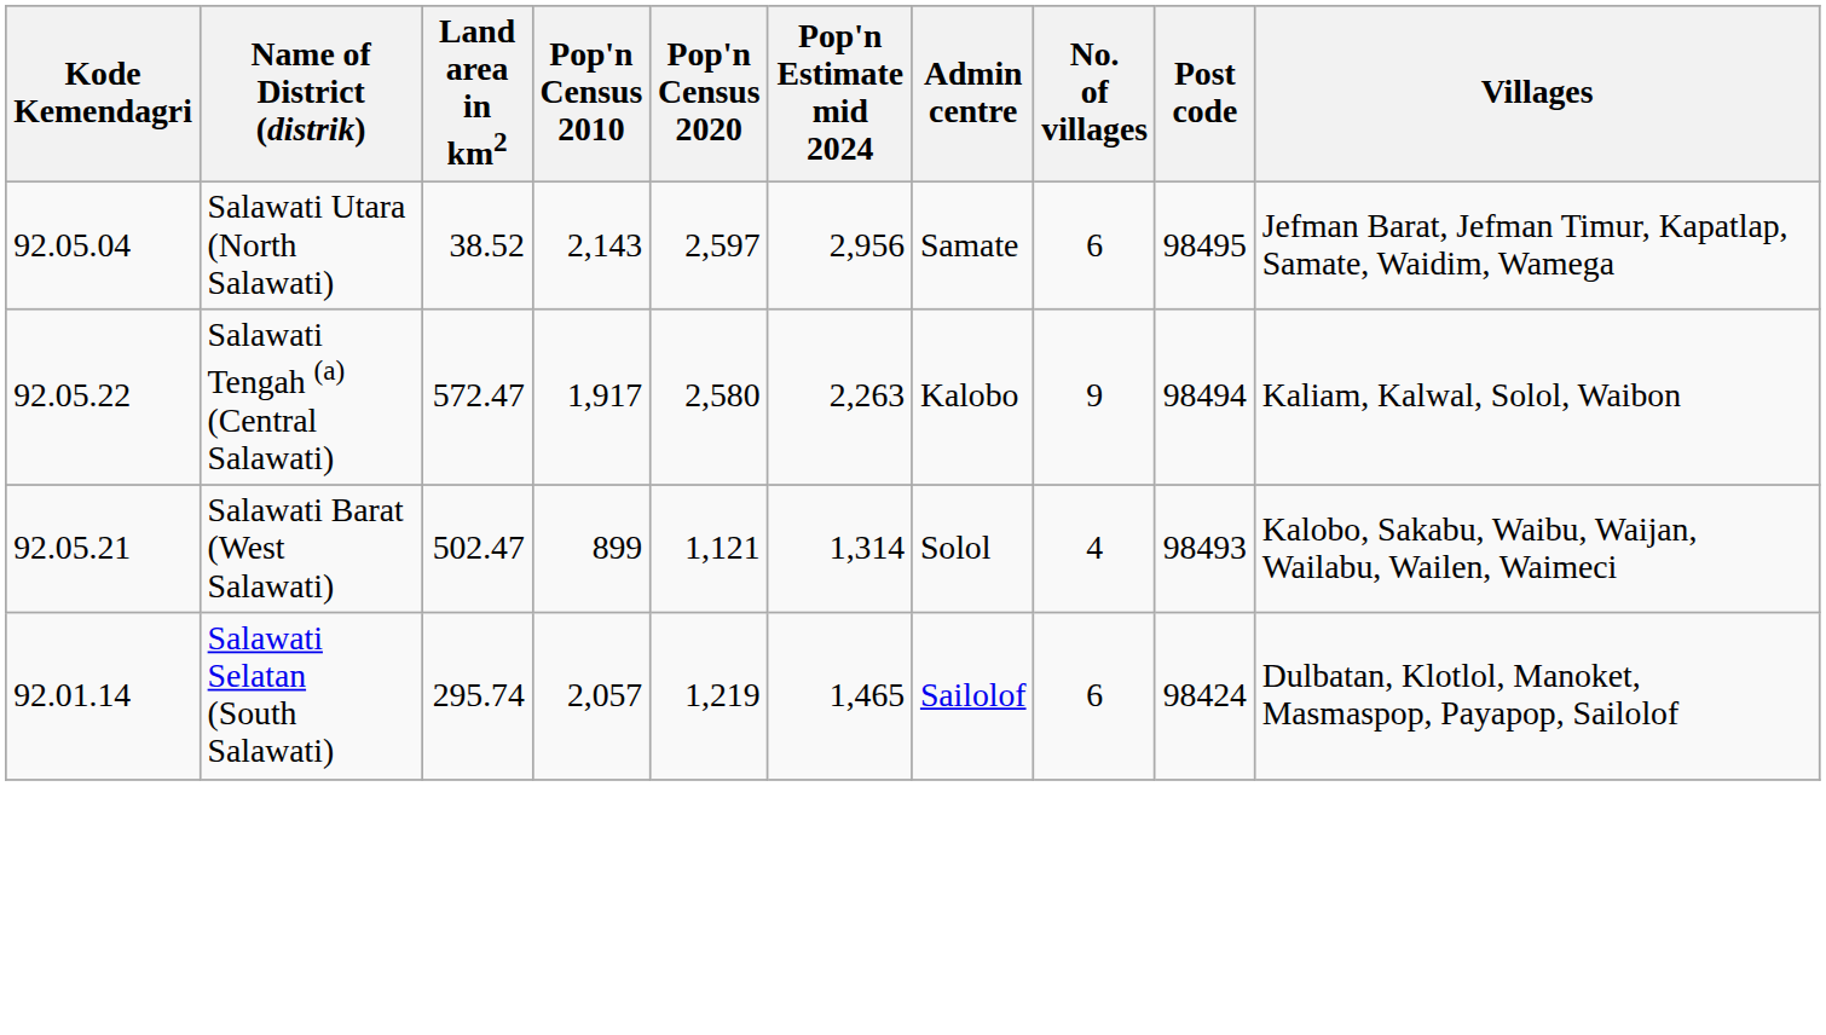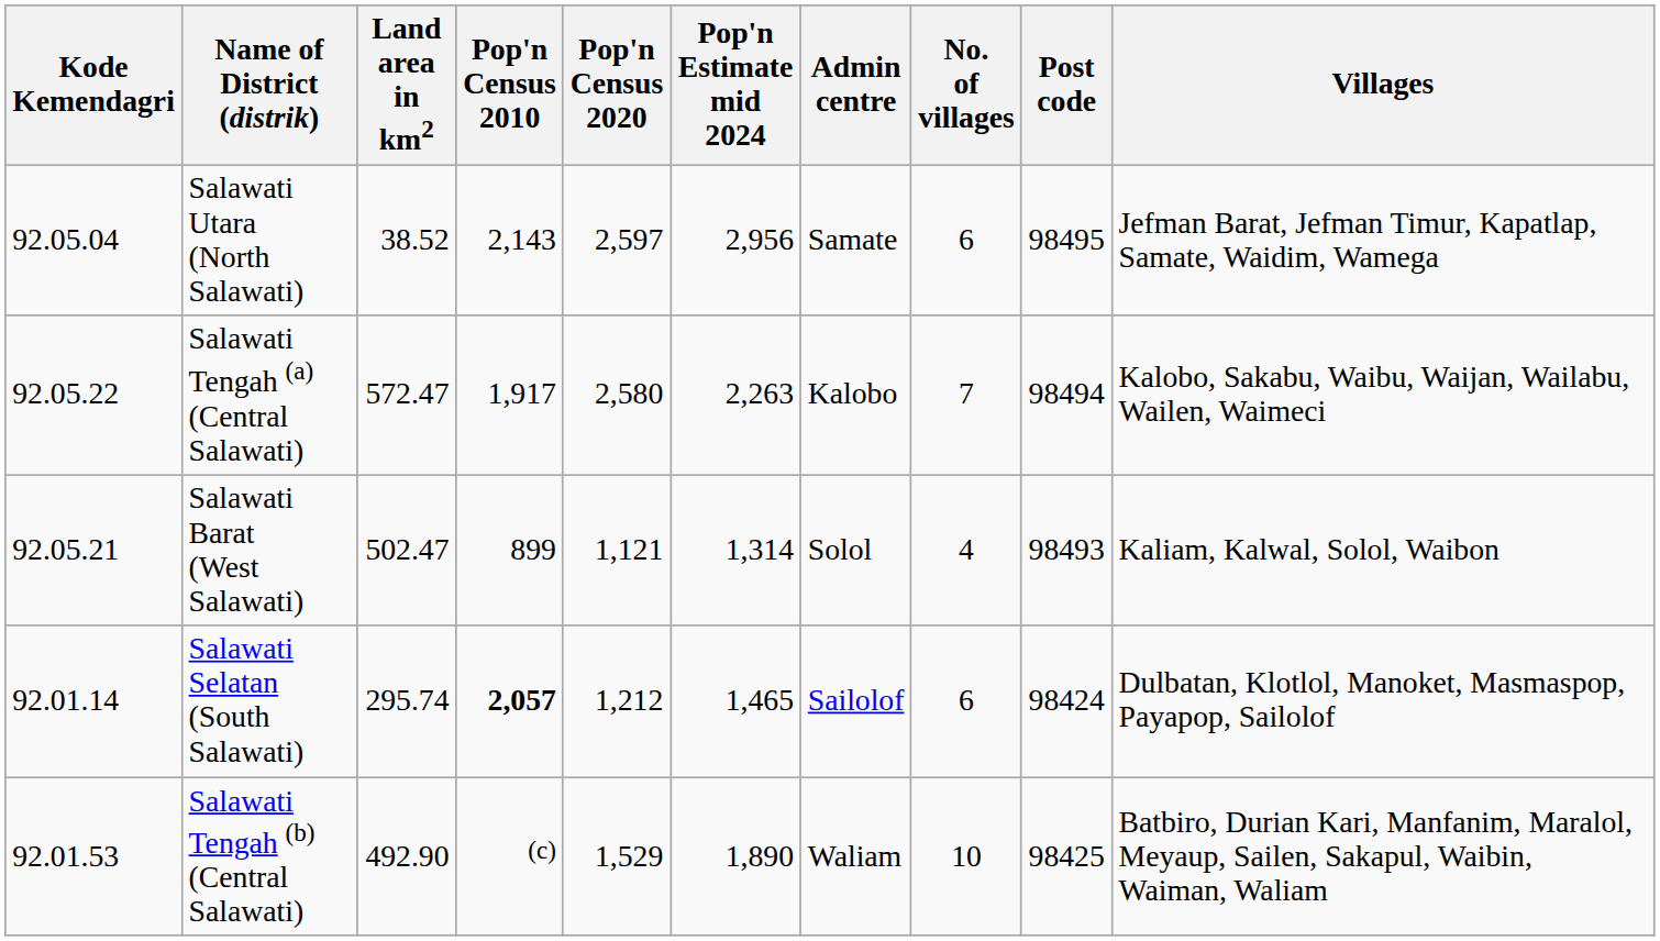 <table class="sortable wikitable">
 <tr>
 <th>Kode <br>Kemendagri</th>
 <th>Name of<br>District<br>(<em>distrik</em>)</th>
 <th>Land<br>area<br>in km<sup>2</sup></th>
 <th>Pop'n<br>Census<br>2010</th>
 <th>Pop'n<br>Census<br>2020</th>
 <th>Pop'n<br>Estimate<br>mid 2024</th>
 <th>Admin<br>centre</th>
 <th>No.<br> of<br>villages</th>
 <th>Post<br>code</th>
 <th>Villages</th>
 </tr>
 <tr>
 <td>92.05.04</td>
 <td>Salawati Utara <br>(North Salawati)</td>
 <td align="right">38.52</td>
 <td align="right">2,143</td>
 <td align="right">2,597</td>
 <td align="right">2,956</td>
 <td>Samate</td>
 <td align="center">6</td>
 <td>98495</td>
 <td>Jefman Barat, Jefman Timur, Kapatlap, <br>Samate, Waidim, Wamega</td>
 </tr>
 <tr>
 <td>92.05.22</td>
 <td>Salawati Tengah <sup>(a)</sup> <br> (Central Salawati)</td>
 <td align="right">572.47</td>
 <td align="right">1,917</td>
 <td align="right">2,580</td>
 <td align="right">2,263</td>
 <td>Kalobo</td>
-<td align="center">9</td>
+<td align="center">7</td>
 <td>98494</td>
-<td>Kaliam, Kalwal, Solol, Waibon</td>
+<td>Kalobo, Sakabu, Waibu, Waijan, Wailabu, Wailen, Waimeci</td>
 </tr>
 <tr>
 <td>92.05.21</td>
 <td>Salawati Barat <br> (West Salawati)</td>
 <td align="right">502.47</td>
 <td align="right">899</td>
 <td align="right">1,121</td>
 <td align="right">1,314</td>
 <td>Solol</td>
 <td align="center">4</td>
 <td>98493</td>
-<td>Kalobo, Sakabu, Waibu, Waijan, Wailabu, Wailen, Waimeci</td>
+<td>Kaliam, Kalwal, Solol, Waibon</td>
 </tr>
 <tr>
 <td>92.01.14</td>
 <td><a href='#'>Salawati Selatan</a> <br>(South Salawati)</td>
 <td align="right">295.74</td>
-<td align="right">2,057</td>
-<td align="right">1,219</td>
+<td align="right"><strong>2,057</strong></td>
+<td align="right">1,212</td>
 <td align="right">1,465</td>
 <td><a href='#'>Sailolof</a></td>
 <td align="center">6</td>
 <td>98424</td>
 <td>Dulbatan, Klotlol, Manoket, Masmaspop, Payapop, Sailolof</td>
 </tr>
+<tr>
+<td>92.01.53</td>
+<td><a href='#'>Salawati Tengah</a> <sup>(b)</sup><br>(Central Salawati)</td>
+<td align="right">492.90</td>
+<td align="right"><sup>(c)</sup></td>
+<td align="right">1,529</td>
+<td align="right">1,890</td>
+<td>Waliam</td>
+<td align="center">10</td>
+<td>98425</td>
+<td>Batbiro, Durian Kari, Manfanim, Maralol, Meyaup, Sailen, Sakapul, Waibin, Waiman, Waliam</td>
+</tr>
 </table>
